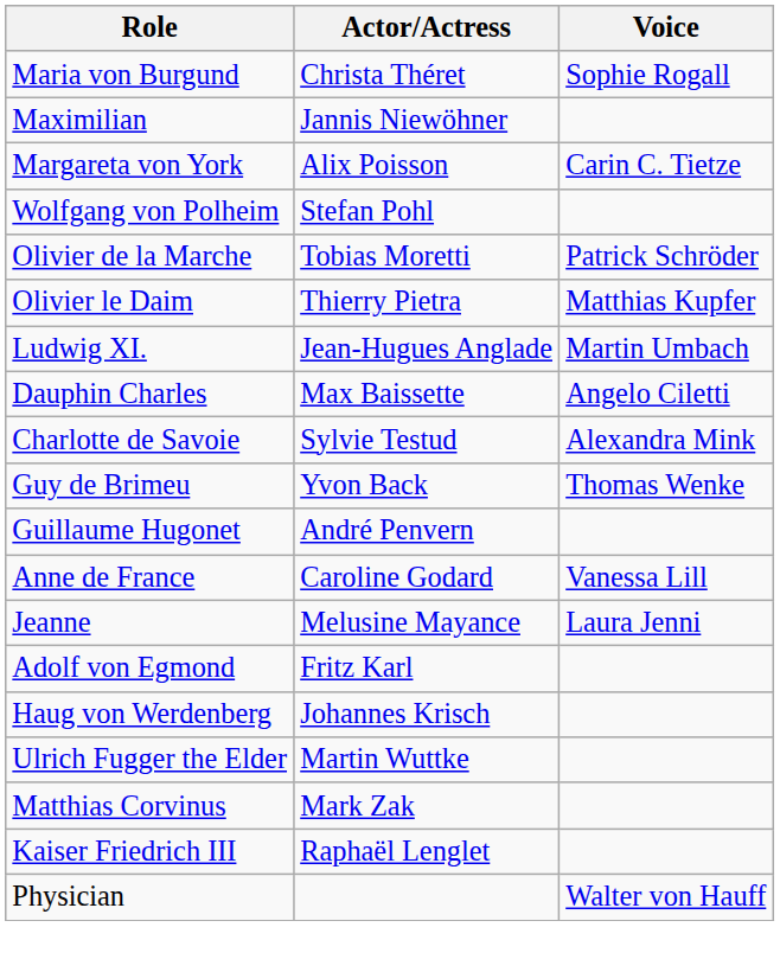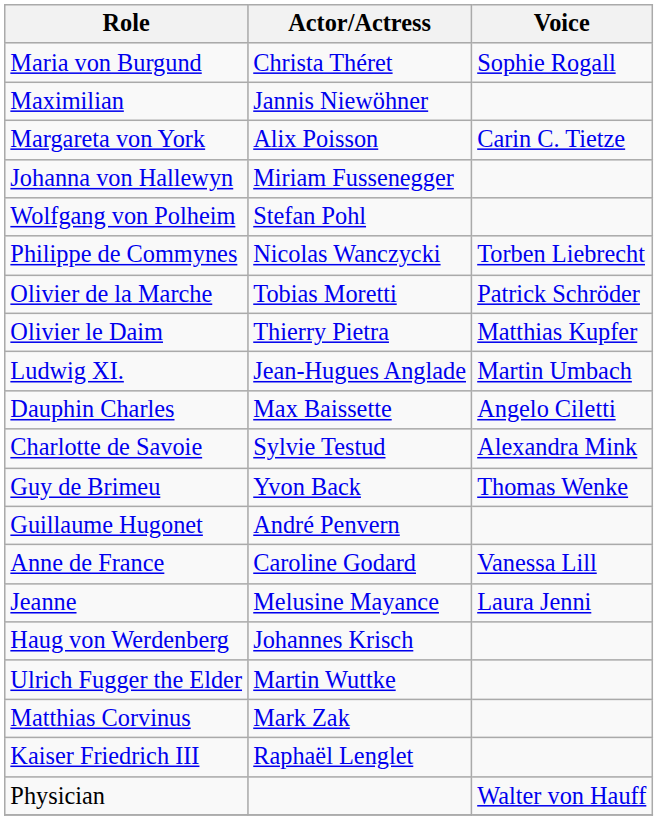 <table class="wikitable">
 <tr>
 <th>Role</th>
 <th>Actor/Actress</th>
 <th>Voice</th>
 </tr>
 <tr>
 <td><a href='#'>Maria von Burgund</a></td>
 <td><a href='#'>Christa Théret</a></td>
 <td><a href='#'>Sophie Rogall</a></td>
 </tr>
 <tr>
 <td><a href='#'>Maximilian</a></td>
 <td><a href='#'>Jannis Niewöhner</a></td>
 <td></td>
 </tr>
 <tr>
 <td><a href='#'>Margareta von York</a></td>
 <td><a href='#'>Alix Poisson</a></td>
 <td><a href='#'>Carin C. Tietze</a></td>
 </tr>
 <tr>
+<td><a href='#'>Johanna von Hallewyn</a></td>
+<td><a href='#'>Miriam Fussenegger</a></td>
+<td></td>
+</tr>
+<tr>
 <td><a href='#'>Wolfgang von Polheim</a></td>
 <td><a href='#'>Stefan Pohl</a></td>
 <td></td>
+</tr>
+<tr>
+<td><a href='#'>Philippe de Commynes</a></td>
+<td><a href='#'>Nicolas Wanczycki</a></td>
+<td><a href='#'>Torben Liebrecht</a></td>
 </tr>
 <tr>
 <td><a href='#'>Olivier de la Marche</a></td>
 <td><a href='#'>Tobias Moretti</a></td>
 <td><a href='#'>Patrick Schröder</a></td>
 </tr>
 <tr>
 <td><a href='#'>Olivier le Daim</a></td>
 <td><a href='#'>Thierry Pietra</a></td>
 <td><a href='#'>Matthias Kupfer</a></td>
 </tr>
 <tr>
 <td><a href='#'>Ludwig XI.</a></td>
 <td><a href='#'>Jean-Hugues Anglade</a></td>
 <td><a href='#'>Martin Umbach</a></td>
 </tr>
 <tr>
 <td><a href='#'>Dauphin Charles</a></td>
 <td><a href='#'>Max Baissette</a></td>
 <td><a href='#'>Angelo Ciletti</a></td>
 </tr>
 <tr>
 <td><a href='#'>Charlotte de Savoie</a></td>
 <td><a href='#'>Sylvie Testud</a></td>
 <td><a href='#'>Alexandra Mink</a></td>
 </tr>
 <tr>
 <td><a href='#'>Guy de Brimeu</a></td>
 <td><a href='#'>Yvon Back</a></td>
 <td><a href='#'>Thomas Wenke</a></td>
 </tr>
 <tr>
 <td><a href='#'>Guillaume Hugonet</a></td>
 <td><a href='#'>André Penvern</a></td>
 <td></td>
 </tr>
 <tr>
 <td><a href='#'>Anne de France</a></td>
 <td><a href='#'>Caroline Godard</a></td>
 <td><a href='#'>Vanessa Lill</a></td>
 </tr>
 <tr>
 <td><a href='#'>Jeanne</a></td>
 <td><a href='#'>Melusine Mayance</a></td>
 <td><a href='#'>Laura Jenni</a></td>
 </tr>
 <tr>
-<td><a href='#'>Adolf von Egmond</a></td>
-<td><a href='#'>Fritz Karl</a></td>
-<td></td>
-</tr>
-<tr>
 <td><a href='#'>Haug von Werdenberg</a></td>
 <td><a href='#'>Johannes Krisch</a></td>
 <td></td>
 </tr>
 <tr>
 <td><a href='#'>Ulrich Fugger the Elder</a></td>
 <td><a href='#'>Martin Wuttke</a></td>
 <td></td>
 </tr>
 <tr>
 <td><a href='#'>Matthias Corvinus</a></td>
 <td><a href='#'>Mark Zak</a></td>
 <td></td>
 </tr>
 <tr>
 <td><a href='#'>Kaiser Friedrich III</a></td>
 <td><a href='#'>Raphaël Lenglet</a></td>
 <td></td>
 </tr>
 <tr>
 <td>Physician</td>
 <td></td>
 <td><a href='#'>Walter von Hauff</a></td>
 </tr>
 <tr>
 </tr>
 </table>
